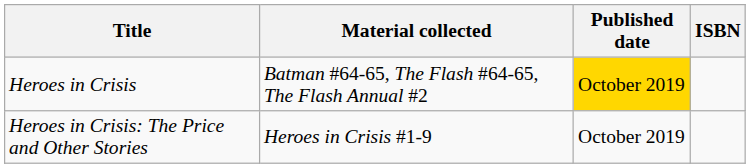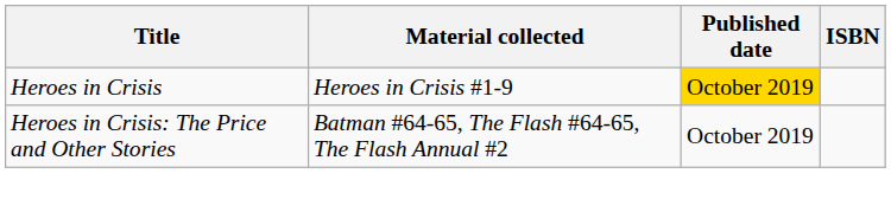 <table class="wikitable">
 <tr>
 <th>Title</th>
 <th>Material collected</th>
 <th>Published date</th>
 <th>ISBN</th>
 </tr>
 <tr>
 <td><em>Heroes in Crisis</em></td>
-<td><em>Batman</em> #64-65, <em>The Flash</em> #64-65, <em>The Flash Annual</em> #2</td>
+<td><em>Heroes in Crisis</em> #1-9</td>
 <td style="background: gold;">October 2019</td>
 <td></td>
 </tr>
 <tr>
 <td><em>Heroes in Crisis: The Price and Other Stories</em></td>
-<td><em>Heroes in Crisis</em> #1-9</td>
+<td><em>Batman</em> #64-65, <em>The Flash</em> #64-65, <em>The Flash Annual</em> #2</td>
 <td>October 2019</td>
 <td></td>
 </tr>
 </table>
